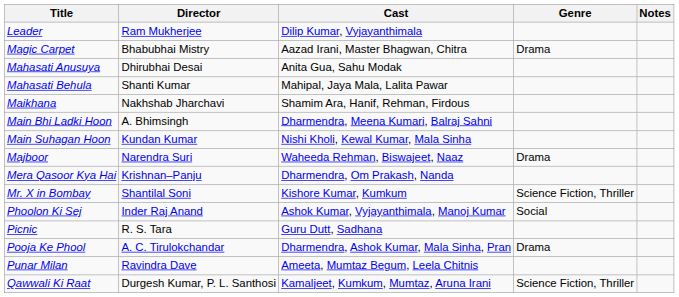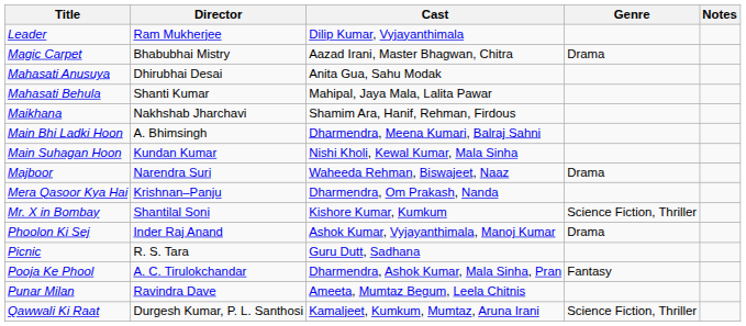 <table class="wikitable sortable">
 <tr>
 <th>Title</th>
 <th>Director</th>
 <th>Cast</th>
 <th>Genre</th>
 <th>Notes</th>
 </tr>
 <tr>
 <td><em><a href='#'>Leader</a></em></td>
 <td><a href='#'>Ram Mukherjee</a></td>
 <td><a href='#'>Dilip Kumar</a>, <a href='#'>Vyjayanthimala</a></td>
 <td></td>
 <td></td>
 </tr>
 <tr>
 <td><em><a href='#'>Magic Carpet</a></em></td>
 <td>Bhabubhai Mistry</td>
 <td>Aazad Irani,  Master Bhagwan,  Chitra</td>
 <td>Drama</td>
 <td></td>
 </tr>
 <tr>
 <td><em><a href='#'>Mahasati Anusuya</a></em></td>
 <td>Dhirubhai Desai</td>
 <td>Anita Gua, Sahu  Modak</td>
 <td></td>
 <td></td>
 </tr>
 <tr>
 <td><em><a href='#'>Mahasati Behula</a></em></td>
 <td>Shanti Kumar</td>
 <td>Mahipal,  Jaya Mala,  Lalita Pawar</td>
 <td></td>
 <td></td>
 </tr>
 <tr>
 <td><em><a href='#'>Maikhana</a></em></td>
 <td>Nakhshab Jharchavi</td>
 <td>Shamim Ara,  Hanif, Rehman, Firdous</td>
 <td></td>
 <td></td>
 </tr>
 <tr>
 <td><em><a href='#'>Main Bhi Ladki Hoon</a></em></td>
 <td>A. Bhimsingh</td>
 <td><a href='#'>Dharmendra</a>, <a href='#'>Meena Kumari</a>, <a href='#'>Balraj Sahni</a></td>
 <td></td>
 <td></td>
 </tr>
 <tr>
 <td><em><a href='#'>Main Suhagan Hoon</a></em></td>
 <td><a href='#'>Kundan Kumar</a></td>
 <td><a href='#'>Nishi Kholi</a>, <a href='#'>Kewal Kumar</a>,  <a href='#'>Mala Sinha</a></td>
 <td></td>
 <td></td>
 </tr>
 <tr>
 <td><em><a href='#'>Majboor</a></em></td>
 <td><a href='#'>Narendra Suri</a></td>
 <td><a href='#'>Waheeda Rehman</a>, <a href='#'>Biswajeet</a>, <a href='#'>Naaz</a></td>
 <td>Drama</td>
 <td></td>
 </tr>
 <tr>
 <td><em><a href='#'>Mera Qasoor Kya Hai</a></em></td>
 <td><a href='#'>Krishnan–Panju</a></td>
 <td><a href='#'>Dharmendra</a>, <a href='#'>Om Prakash</a>, <a href='#'>Nanda</a></td>
 <td></td>
 <td></td>
 </tr>
 <tr>
 <td><em><a href='#'>Mr. X in Bombay</a></em></td>
 <td><a href='#'>Shantilal Soni</a></td>
 <td><a href='#'>Kishore Kumar</a>, <a href='#'>Kumkum</a></td>
 <td>Science Fiction, Thriller</td>
 <td></td>
 </tr>
 <tr>
 <td><em><a href='#'>Phoolon Ki Sej</a></em></td>
 <td><a href='#'>Inder Raj Anand</a></td>
 <td><a href='#'>Ashok Kumar</a>, <a href='#'>Vyjayanthimala</a>, <a href='#'>Manoj Kumar</a></td>
-<td>Social</td>
+<td>Drama</td>
 <td></td>
 </tr>
 <tr>
 <td><em><a href='#'>Picnic</a></em></td>
 <td>R. S. Tara</td>
 <td><a href='#'>Guru Dutt</a>,  <a href='#'>Sadhana</a></td>
 <td></td>
 <td></td>
 </tr>
 <tr>
 <td><em><a href='#'>Pooja Ke Phool</a></em></td>
 <td><a href='#'>A. C. Tirulokchandar</a></td>
 <td><a href='#'>Dharmendra</a>,  <a href='#'>Ashok Kumar</a>, <a href='#'>Mala Sinha</a>, <a href='#'>Pran</a></td>
-<td>Drama</td>
+<td>Fantasy</td>
 <td></td>
 </tr>
 <tr>
 <td><em><a href='#'>Punar Milan</a></em></td>
 <td><a href='#'>Ravindra Dave</a></td>
 <td><a href='#'>Ameeta</a>, <a href='#'>Mumtaz Begum</a>, <a href='#'>Leela Chitnis</a></td>
 <td></td>
 <td></td>
 </tr>
 <tr>
 <td><em><a href='#'>Qawwali Ki Raat</a></em></td>
 <td>Durgesh Kumar,   P. L. Santhosi</td>
 <td><a href='#'>Kamaljeet</a>, <a href='#'>Kumkum</a>, <a href='#'>Mumtaz</a>, <a href='#'>Aruna Irani</a></td>
 <td>Science Fiction, Thriller</td>
 <td></td>
 </tr>
 </table>
